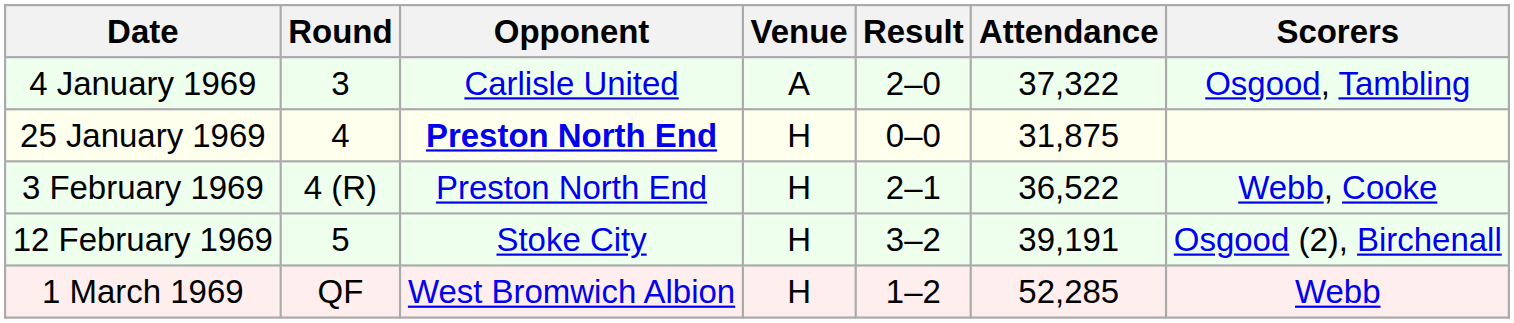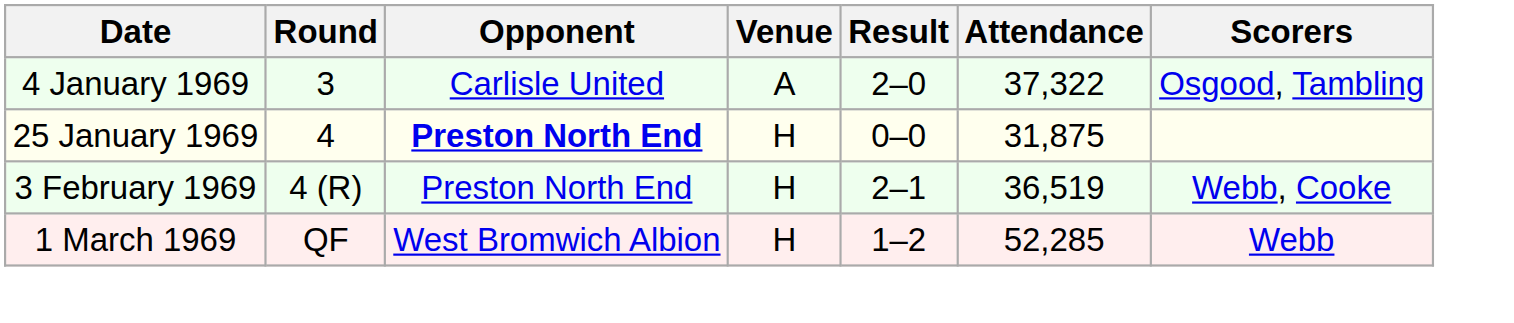 <table class="wikitable sortable" style="font-size:95%; text-align:center">
 <tr>
 <th>Date</th>
 <th>Round</th>
 <th>Opponent</th>
 <th>Venue</th>
 <th>Result</th>
 <th>Attendance</th>
 <th>Scorers</th>
 </tr>
 <tr bgcolor = "#EEFFEE">
 <td>4 January 1969</td>
 <td>3</td>
 <td><a href='#'>Carlisle United</a></td>
 <td>A</td>
 <td>2–0</td>
 <td>37,322</td>
 <td><a href='#'>Osgood</a>, <a href='#'>Tambling</a></td>
 </tr>
 <tr bgcolor = "#FFFFEE">
 <td>25 January 1969</td>
 <td>4</td>
 <td><strong><a href='#'>Preston North End</a></strong></td>
 <td>H</td>
 <td>0–0</td>
 <td>31,875</td>
 <td></td>
 </tr>
 <tr bgcolor = "#EEFFEE">
 <td>3 February 1969</td>
 <td>4 (R)</td>
 <td><a href='#'>Preston North End</a></td>
 <td>H</td>
 <td>2–1</td>
-<td>36,522</td>
+<td>36,519</td>
 <td><a href='#'>Webb</a>, <a href='#'>Cooke</a></td>
-</tr>
-<tr bgcolor = "#EEFFEE">
-<td>12 February 1969</td>
-<td>5</td>
-<td><a href='#'>Stoke City</a></td>
-<td>H</td>
-<td>3–2</td>
-<td>39,191</td>
-<td><a href='#'>Osgood</a> (2), <a href='#'>Birchenall</a></td>
 </tr>
 <tr bgcolor = "#FFEEEE">
 <td>1 March 1969</td>
 <td>QF</td>
 <td><a href='#'>West Bromwich Albion</a></td>
 <td>H</td>
 <td>1–2</td>
 <td>52,285</td>
 <td><a href='#'>Webb</a></td>
 </tr>
 </table>
